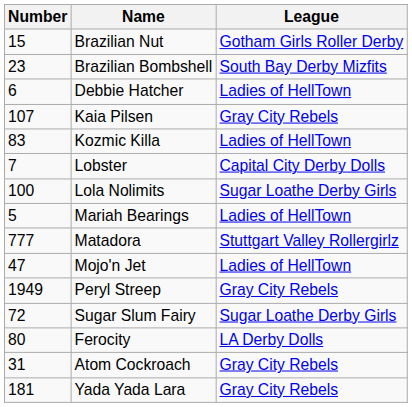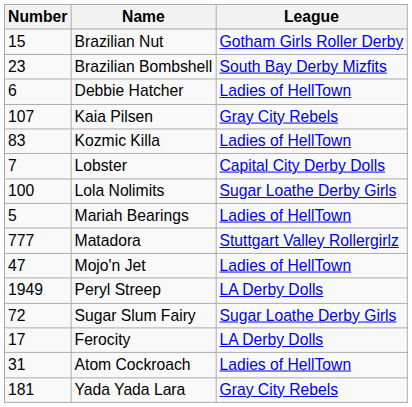 <table class="wikitable sortable">
 <tr>
 <th>Number</th>
 <th>Name</th>
 <th>League</th>
 </tr>
 <tr>
 <td>15</td>
 <td>Brazilian Nut</td>
 <td><a href='#'>Gotham Girls Roller Derby</a></td>
 </tr>
 <tr>
 <td>23</td>
 <td>Brazilian Bombshell</td>
 <td><a href='#'>South Bay Derby Mizfits</a></td>
 </tr>
 <tr>
 <td>6</td>
 <td>Debbie Hatcher</td>
 <td><a href='#'>Ladies of HellTown</a></td>
 </tr>
 <tr>
 <td>107</td>
 <td>Kaia Pilsen</td>
 <td><a href='#'>Gray City Rebels</a></td>
 </tr>
 <tr>
 <td>83</td>
 <td>Kozmic Killa</td>
 <td><a href='#'>Ladies of HellTown</a></td>
 </tr>
 <tr>
 <td>7</td>
 <td>Lobster</td>
 <td><a href='#'>Capital City Derby Dolls</a></td>
 </tr>
 <tr>
 <td>100</td>
 <td>Lola Nolimits</td>
 <td><a href='#'>Sugar Loathe Derby Girls</a></td>
 </tr>
 <tr>
 <td>5</td>
 <td>Mariah Bearings</td>
 <td><a href='#'>Ladies of HellTown</a></td>
 </tr>
 <tr>
 <td>777</td>
 <td>Matadora</td>
 <td><a href='#'>Stuttgart Valley Rollergirlz</a></td>
 </tr>
 <tr>
 <td>47</td>
 <td>Mojo'n Jet</td>
 <td><a href='#'>Ladies of HellTown</a></td>
 </tr>
 <tr>
 <td>1949</td>
 <td>Peryl Streep</td>
-<td><a href='#'>Gray City Rebels</a></td>
+<td><a href='#'>LA Derby Dolls</a></td>
 </tr>
 <tr>
 <td>72</td>
 <td>Sugar Slum Fairy</td>
 <td><a href='#'>Sugar Loathe Derby Girls</a></td>
 </tr>
 <tr>
-<td>80</td>
+<td>17</td>
 <td>Ferocity</td>
 <td><a href='#'>LA Derby Dolls</a></td>
 </tr>
 <tr>
 <td>31</td>
 <td>Atom Cockroach</td>
-<td><a href='#'>Gray City Rebels</a></td>
+<td><a href='#'>Ladies of HellTown</a></td>
 </tr>
 <tr>
 <td>181</td>
 <td>Yada Yada Lara</td>
 <td><a href='#'>Gray City Rebels</a></td>
 </tr>
 </table>
